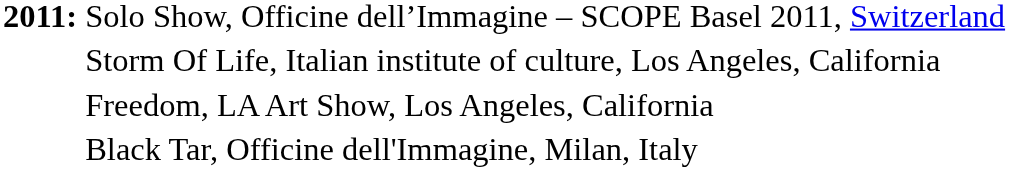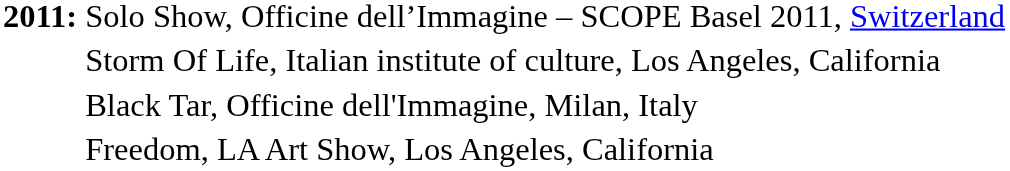 <table>
 <tr>
 <td><strong>2011:</strong></td>
 <td>Solo Show, Officine dell’Immagine – SCOPE Basel 2011, <a href='#'>Switzerland</a></td>
 </tr>
 <tr>
 <td></td>
 <td>Storm Of Life, Italian institute of culture, Los Angeles, California</td>
 </tr>
 <tr>
 <td></td>
-<td>Freedom, LA Art Show, Los Angeles, California</td>
+<td>Black Tar, Officine dell'Immagine, Milan, Italy</td>
 </tr>
 <tr>
 <td></td>
-<td>Black Tar, Officine dell'Immagine, Milan, Italy</td>
+<td>Freedom, LA Art Show, Los Angeles, California</td>
 </tr>
 </table>
